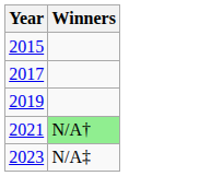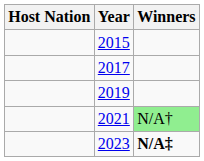 <table class="wikitable">
 <tr>
+<th>Host Nation</th>
 <th>Year</th>
 <th>Winners</th>
 </tr>
 <tr>
+<td></td>
 <td><a href='#'>2015</a></td>
 <td></td>
 </tr>
 <tr>
+<td></td>
 <td><a href='#'>2017</a></td>
 <td></td>
 </tr>
 <tr>
+<td></td>
 <td><a href='#'>2019</a></td>
 <td></td>
 </tr>
 <tr>
+<td></td>
 <td><a href='#'>2021</a></td>
 <td style="background: lightgreen;">N/A†</td>
 </tr>
 <tr>
+<td></td>
 <td><a href='#'>2023</a></td>
-<td>N/A‡</td>
+<td><strong>N/A‡</strong></td>
 </tr>
 </table>
